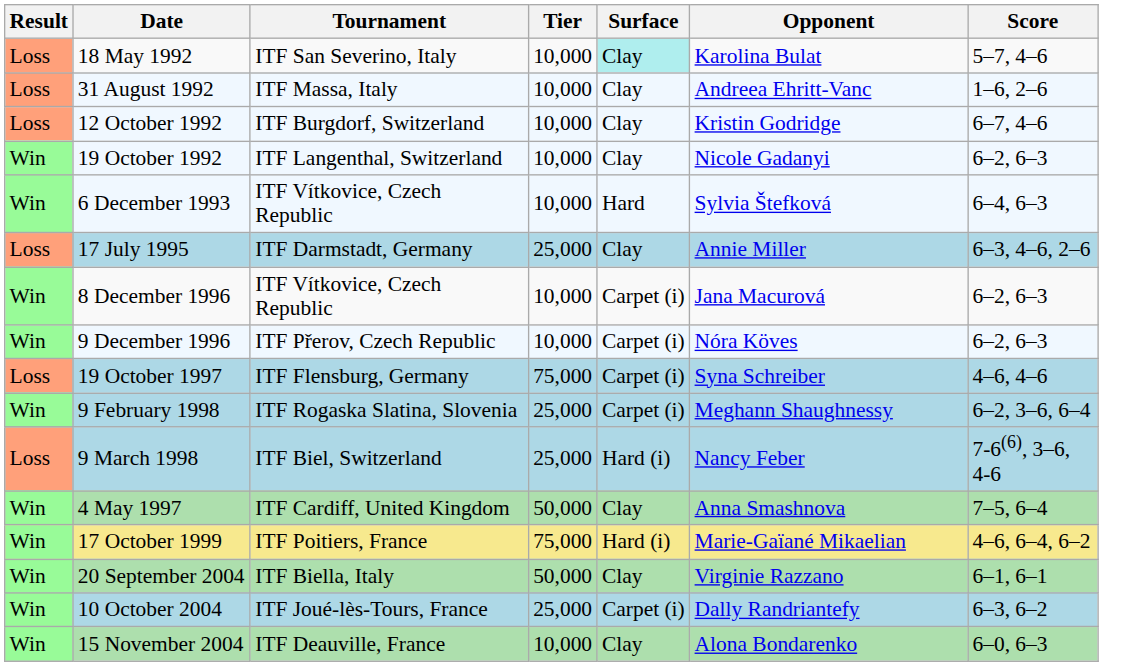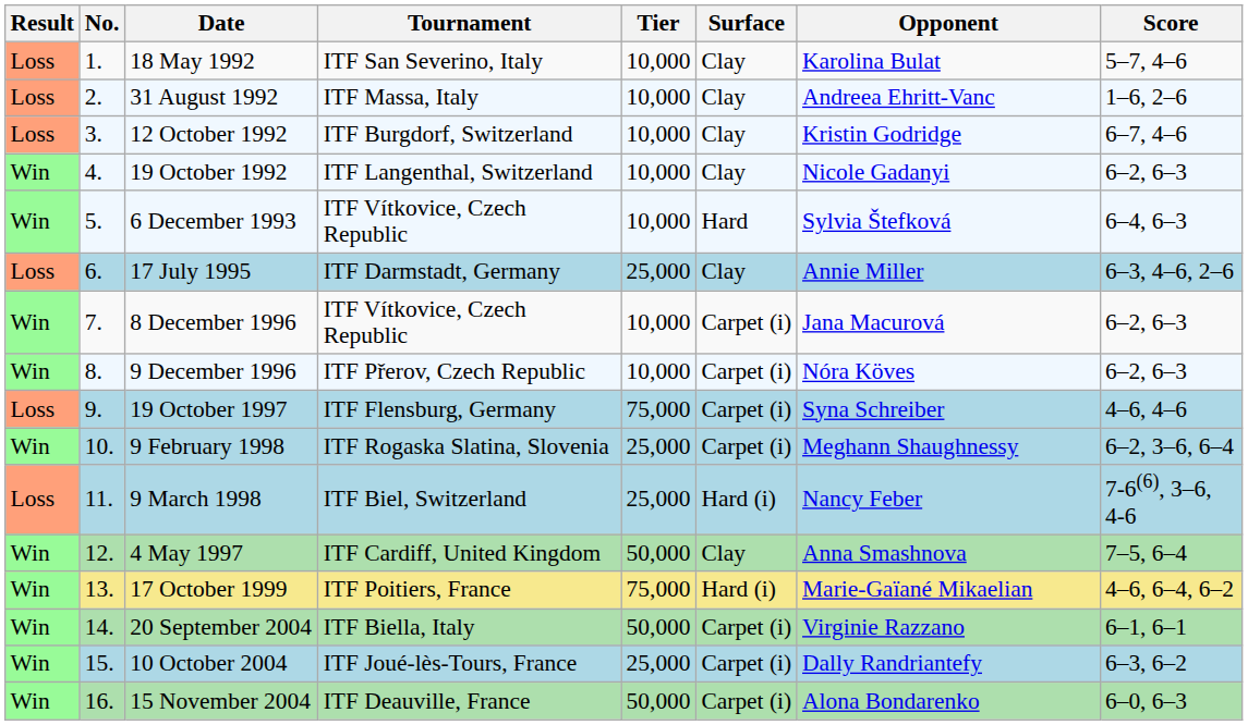 <table class="wikitable sortable">
 <tr>
 <th>Result</th>
+<th>No.</th>
 <th width=125>Date</th>
 <th width=200>Tournament</th>
 <th>Tier</th>
 <th>Surface</th>
 <th width=200>Opponent</th>
 <th width=90>Score</th>
 </tr>
 <tr>
 <td bgcolor=ffa07a>Loss</td>
+<td>1.</td>
 <td>18 May 1992</td>
 <td>ITF San Severino, Italy</td>
 <td>10,000</td>
-<td style="background: paleturquoise;">Clay</td>
+<td>Clay</td>
 <td> <a href='#'>Karolina Bulat</a></td>
 <td>5–7, 4–6</td>
 </tr>
 <tr bgcolor="#f0f8ff">
 <td bgcolor=ffa07a>Loss</td>
+<td>2.</td>
 <td>31 August 1992</td>
 <td>ITF Massa, Italy</td>
 <td>10,000</td>
 <td>Clay</td>
 <td> <a href='#'>Andreea Ehritt-Vanc</a></td>
 <td>1–6, 2–6</td>
 </tr>
 <tr bgcolor="#f0f8ff">
 <td bgcolor=ffa07a>Loss</td>
+<td>3.</td>
 <td>12 October 1992</td>
 <td>ITF Burgdorf, Switzerland</td>
 <td>10,000</td>
 <td>Clay</td>
 <td> <a href='#'>Kristin Godridge</a></td>
 <td>6–7, 4–6</td>
 </tr>
 <tr style="background:#f0f8ff;">
 <td bgcolor=98fb98>Win</td>
+<td>4.</td>
 <td>19 October 1992</td>
 <td>ITF Langenthal, Switzerland</td>
 <td>10,000</td>
 <td>Clay</td>
 <td> <a href='#'>Nicole Gadanyi</a></td>
 <td>6–2, 6–3</td>
 </tr>
 <tr bgcolor=f0f8ff>
 <td bgcolor=98fb98>Win</td>
+<td>5.</td>
 <td>6 December 1993</td>
 <td>ITF Vítkovice, Czech Republic</td>
 <td>10,000</td>
 <td>Hard</td>
 <td> <a href='#'>Sylvia Štefková</a></td>
 <td>6–4, 6–3</td>
 </tr>
 <tr style="background:lightblue;">
 <td bgcolor=ffa07a>Loss</td>
+<td>6.</td>
 <td>17 July 1995</td>
 <td>ITF Darmstadt, Germany</td>
 <td>25,000</td>
 <td>Clay</td>
 <td> <a href='#'>Annie Miller</a></td>
 <td>6–3, 4–6, 2–6</td>
 </tr>
 <tr>
 <td bgcolor=98fb98>Win</td>
+<td>7.</td>
 <td>8 December 1996</td>
 <td>ITF Vítkovice, Czech Republic</td>
 <td>10,000</td>
 <td>Carpet (i)</td>
 <td> <a href='#'>Jana Macurová</a></td>
 <td>6–2, 6–3</td>
 </tr>
 <tr style="background:#f0f8ff;">
 <td bgcolor=98fb98>Win</td>
+<td>8.</td>
 <td>9 December 1996</td>
 <td>ITF Přerov, Czech Republic</td>
 <td>10,000</td>
 <td>Carpet (i)</td>
 <td> <a href='#'>Nóra Köves</a></td>
 <td>6–2, 6–3</td>
 </tr>
 <tr style="background:lightblue;">
 <td bgcolor="FFA07A">Loss</td>
+<td>9.</td>
 <td>19 October 1997</td>
 <td>ITF Flensburg, Germany</td>
 <td>75,000</td>
 <td>Carpet (i)</td>
 <td> <a href='#'>Syna Schreiber</a></td>
 <td>4–6, 4–6</td>
 </tr>
 <tr style="background:lightblue;">
 <td bgcolor=98fb98>Win</td>
+<td>10.</td>
 <td>9 February 1998</td>
 <td>ITF Rogaska Slatina, Slovenia</td>
 <td>25,000</td>
 <td>Carpet (i)</td>
 <td> <a href='#'>Meghann Shaughnessy</a></td>
 <td>6–2, 3–6, 6–4</td>
 </tr>
 <tr style="background:lightblue;">
 <td bgcolor="FFA07A">Loss</td>
+<td>11.</td>
 <td>9 March 1998</td>
 <td>ITF Biel, Switzerland</td>
 <td>25,000</td>
 <td>Hard (i)</td>
 <td> <a href='#'>Nancy Feber</a></td>
 <td>7-6<sup>(6)</sup>, 3–6, 4-6</td>
 </tr>
 <tr style="background:#addfad;">
 <td bgcolor=98fb98>Win</td>
+<td>12.</td>
 <td>4 May 1997</td>
 <td>ITF Cardiff, United Kingdom</td>
 <td>50,000</td>
 <td>Clay</td>
 <td> <a href='#'>Anna Smashnova</a></td>
 <td>7–5, 6–4</td>
 </tr>
 <tr bgcolor="#F7E98E">
 <td bgcolor=98fb98>Win</td>
+<td>13.</td>
 <td>17 October 1999</td>
 <td>ITF Poitiers, France</td>
 <td>75,000</td>
 <td>Hard (i)</td>
 <td> <a href='#'>Marie-Gaïané Mikaelian</a></td>
 <td>4–6, 6–4, 6–2</td>
 </tr>
 <tr style="background:#addfad;">
 <td bgcolor=98fb98>Win</td>
+<td>14.</td>
 <td>20 September 2004</td>
 <td>ITF Biella, Italy</td>
 <td>50,000</td>
-<td>Clay</td>
+<td>Carpet (i)</td>
 <td> <a href='#'>Virginie Razzano</a></td>
 <td>6–1, 6–1</td>
 </tr>
 <tr style="background:lightblue;">
 <td bgcolor=98fb98>Win</td>
+<td>15.</td>
 <td>10 October 2004</td>
 <td>ITF Joué-lès-Tours, France</td>
 <td>25,000</td>
 <td>Carpet (i)</td>
 <td> <a href='#'>Dally Randriantefy</a></td>
 <td>6–3, 6–2</td>
 </tr>
 <tr style="background:#addfad;">
 <td bgcolor=98fb98>Win</td>
+<td>16.</td>
 <td>15 November 2004</td>
 <td>ITF Deauville, France</td>
-<td>10,000</td>
-<td>Clay</td>
+<td>50,000</td>
+<td>Carpet (i)</td>
 <td> <a href='#'>Alona Bondarenko</a></td>
 <td>6–0, 6–3</td>
 </tr>
 </table>
